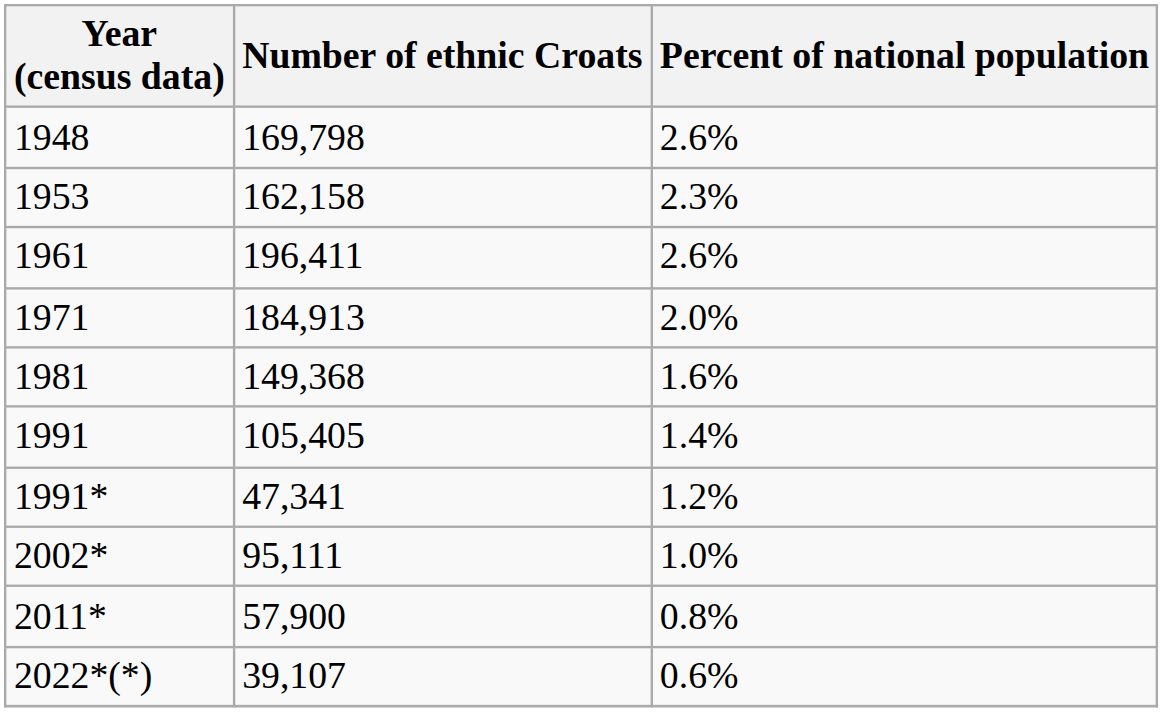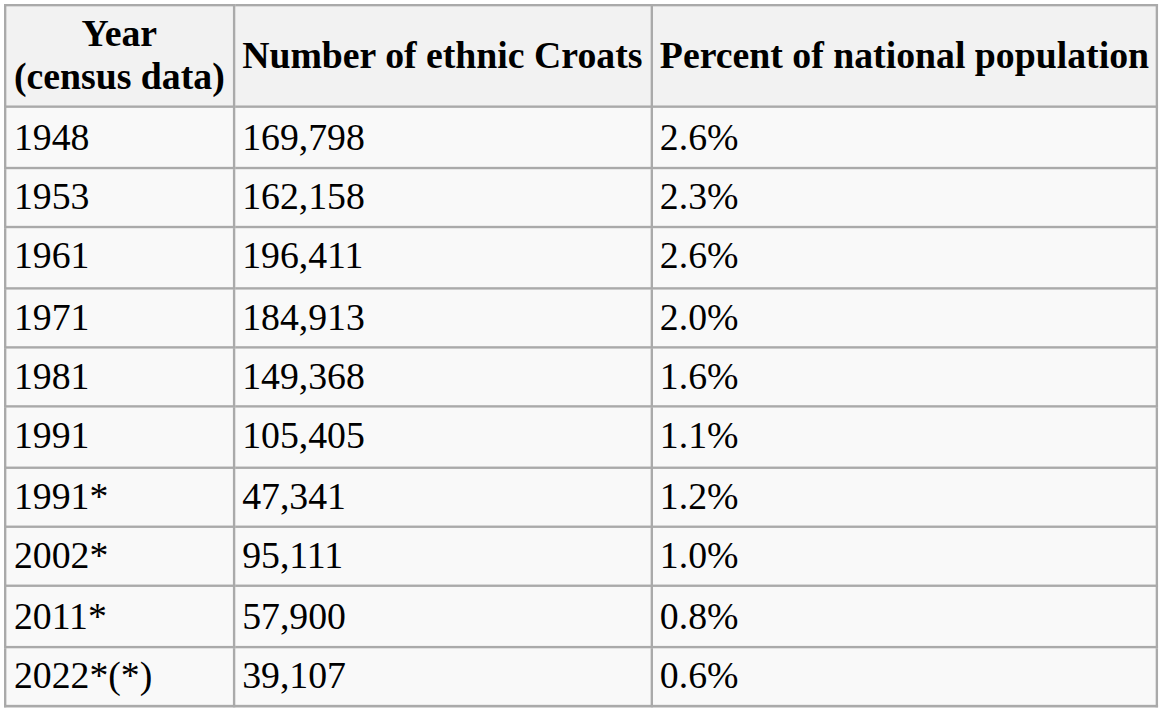 <table class="wikitable">
 <tr>
 <th>Year<br>(census data)</th>
 <th>Number of ethnic Croats</th>
 <th>Percent of national population</th>
 </tr>
 <tr>
 <td>1948</td>
 <td>169,798</td>
 <td>2.6%</td>
 </tr>
 <tr>
 <td>1953</td>
 <td>162,158</td>
 <td>2.3%</td>
 </tr>
 <tr>
 <td>1961</td>
 <td>196,411</td>
 <td>2.6%</td>
 </tr>
 <tr>
 <td>1971</td>
 <td>184,913</td>
 <td>2.0%</td>
 </tr>
 <tr>
 <td>1981</td>
 <td>149,368</td>
 <td>1.6%</td>
 </tr>
 <tr>
 <td>1991</td>
 <td>105,405</td>
-<td>1.4%</td>
+<td>1.1%</td>
 </tr>
 <tr>
 <td>1991*</td>
 <td>47,341</td>
 <td>1.2%</td>
 </tr>
 <tr>
 <td>2002*</td>
 <td>95,111</td>
 <td>1.0%</td>
 </tr>
 <tr>
 <td>2011*</td>
 <td>57,900</td>
 <td>0.8%</td>
 </tr>
 <tr>
 <td>2022*(*)</td>
 <td>39,107</td>
 <td>0.6%</td>
 </tr>
 <tr>
 </tr>
 </table>
